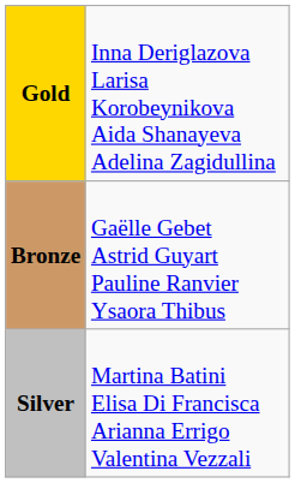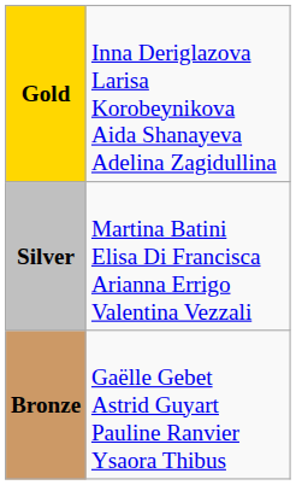 <table class="wikitable" style=" text-align:center; font-size:110%;" width="35%">
 <tr>
 <td bgcolor="gold"><strong>Gold</strong></td>
 <td align=left><br><a href='#'>Inna Deriglazova</a><br><a href='#'>Larisa Korobeynikova</a><br><a href='#'>Aida Shanayeva</a><br><a href='#'>Adelina Zagidullina</a></td>
 </tr>
 <tr>
+<td bgcolor="silver"><strong>Silver</strong></td>
+<td align=left><br><a href='#'>Martina Batini</a><br><a href='#'>Elisa Di Francisca</a><br><a href='#'>Arianna Errigo</a><br><a href='#'>Valentina Vezzali</a></td>
+</tr>
+<tr>
 <td bgcolor="#cc9966"><strong>Bronze</strong></td>
 <td align=left><br><a href='#'>Gaëlle Gebet</a><br><a href='#'>Astrid Guyart</a><br><a href='#'>Pauline Ranvier</a><br><a href='#'>Ysaora Thibus</a></td>
 </tr>
-<tr>
-<td bgcolor="silver"><strong>Silver</strong></td>
-<td align=left><br><a href='#'>Martina Batini</a><br><a href='#'>Elisa Di Francisca</a><br><a href='#'>Arianna Errigo</a><br><a href='#'>Valentina Vezzali</a></td>
-</tr>
 </table>
